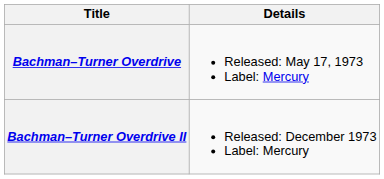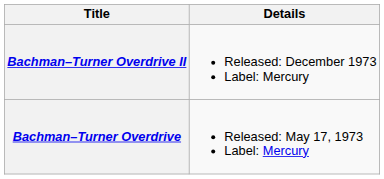 <table class="wikitable">
 <tr>
 <th>Title</th>
 <th>Details</th>
 </tr>
 <tr>
+<th><em><a href='#'>Bachman–Turner Overdrive II</a></em></th>
+<td><br><ul><li>Released: December 1973</li><li>Label: Mercury</li></ul></td>
+</tr>
+<tr>
 <th><em><a href='#'>Bachman–Turner Overdrive</a></em></th>
 <td><br><ul><li>Released: May 17, 1973</li><li>Label: <a href='#'>Mercury</a></li></ul></td>
 </tr>
-<tr>
-<th><em><a href='#'>Bachman–Turner Overdrive II</a></em></th>
-<td><br><ul><li>Released: December 1973</li><li>Label: Mercury</li></ul></td>
-</tr>
 </table>
